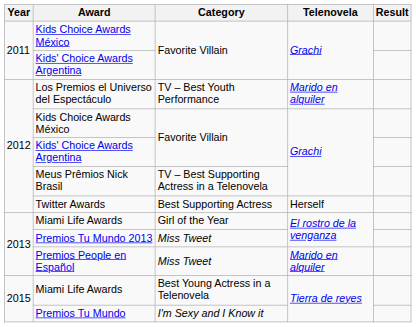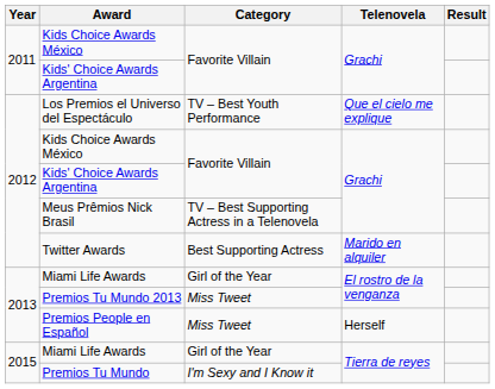 <table class="wikitable">
 <tr>
 <th>Year</th>
 <th>Award</th>
 <th>Category</th>
 <th>Telenovela</th>
 <th>Result</th>
 </tr>
 <tr>
 <td rowspan=2>2011</td>
 <td><a href='#'>Kids Choice Awards México</a></td>
 <td rowspan=2>Favorite Villain</td>
 <td rowspan=2><em><a href='#'>Grachi</a></em></td>
 <td></td>
 </tr>
 <tr>
 <td><a href='#'>Kids' Choice Awards Argentina</a></td>
 <td></td>
 </tr>
 <tr>
 <td rowspan=5>2012</td>
 <td>Los Premios el Universo del Espectáculo</td>
 <td>TV – Best Youth Performance</td>
-<td><em><a href='#'>Marido en alquiler</a></em></td>
+<td><em><a href='#'>Que el cielo me explique</a></em></td>
 <td></td>
 </tr>
 <tr>
 <td>Kids Choice Awards México</td>
 <td rowspan=2>Favorite Villain</td>
 <td rowspan=3><em><a href='#'>Grachi</a></em></td>
 <td></td>
 </tr>
 <tr>
 <td><a href='#'>Kids' Choice Awards Argentina</a></td>
 <td></td>
 </tr>
 <tr>
 <td>Meus Prêmios Nick Brasil</td>
 <td>TV – Best Supporting Actress in a Telenovela</td>
 <td></td>
 </tr>
 <tr>
 <td>Twitter Awards</td>
 <td>Best Supporting Actress</td>
-<td>Herself</td>
+<td><em><a href='#'>Marido en alquiler</a></em></td>
 <td></td>
 </tr>
 <tr>
 <td rowspan=3>2013</td>
 <td>Miami Life Awards</td>
 <td>Girl of the Year</td>
 <td rowspan=2><em><a href='#'>El rostro de la venganza</a></em></td>
 <td></td>
 </tr>
 <tr>
 <td><a href='#'>Premios Tu Mundo 2013</a></td>
 <td><em>Miss Tweet</em></td>
 <td></td>
 </tr>
 <tr>
 <td><a href='#'>Premios People en Español</a></td>
 <td><em>Miss Tweet</em></td>
-<td><em><a href='#'>Marido en alquiler</a></em></td>
+<td>Herself</td>
 <td></td>
 </tr>
 <tr>
 <td rowspan=2>2015</td>
 <td>Miami Life Awards</td>
-<td>Best Young Actress in a Telenovela</td>
+<td>Girl of the Year</td>
 <td rowspan=2><em><a href='#'>Tierra de reyes</a></em></td>
 <td></td>
 </tr>
 <tr>
 <td><a href='#'>Premios Tu Mundo</a></td>
 <td><em>I'm Sexy and I Know it</em></td>
 <td></td>
 </tr>
 </table>
